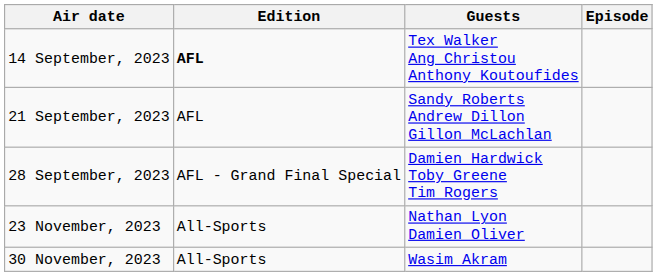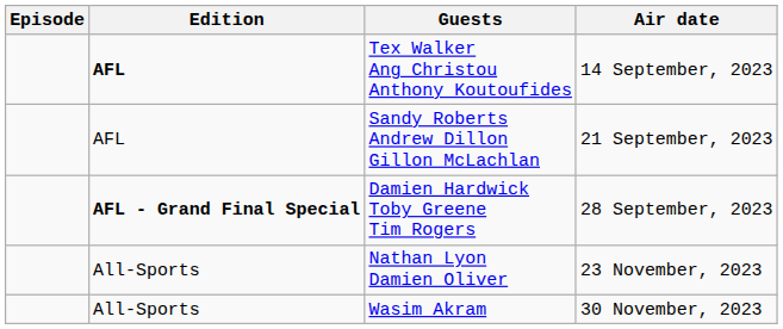 <table class="wikitable">
 <tr>
-<th>Air date</th>
+<th>Episode</th>
 <th>Edition</th>
 <th>Guests</th>
-<th>Episode</th>
+<th>Air date</th>
 </tr>
 <tr>
-<td>14 September, 2023</td>
+<td></td>
 <td><strong>AFL</strong></td>
 <td><a href='#'>Tex Walker</a><br><a href='#'>Ang Christou</a><br><a href='#'>Anthony Koutoufides</a></td>
-<td></td>
+<td>14 September, 2023</td>
 </tr>
 <tr>
-<td>21 September, 2023</td>
+<td></td>
 <td>AFL</td>
 <td><a href='#'>Sandy Roberts</a><br><a href='#'>Andrew Dillon</a><br><a href='#'>Gillon McLachlan</a></td>
-<td></td>
+<td>21 September, 2023</td>
 </tr>
 <tr>
+<td></td>
+<td><strong>AFL - Grand Final Special</strong></td>
+<td><a href='#'>Damien Hardwick</a><br><a href='#'>Toby Greene</a><br><a href='#'>Tim Rogers</a></td>
 <td>28 September, 2023</td>
-<td>AFL - Grand Final Special</td>
-<td><a href='#'>Damien Hardwick</a><br><a href='#'>Toby Greene</a><br><a href='#'>Tim Rogers</a></td>
-<td></td>
 </tr>
 <tr>
-<td>23 November, 2023</td>
+<td></td>
 <td>All-Sports</td>
 <td><a href='#'>Nathan Lyon</a><br><a href='#'>Damien Oliver</a></td>
-<td></td>
+<td>23 November, 2023</td>
 </tr>
 <tr>
-<td>30 November, 2023</td>
+<td></td>
 <td>All-Sports</td>
 <td><a href='#'>Wasim Akram</a></td>
-<td></td>
+<td>30 November, 2023</td>
 </tr>
 </table>
